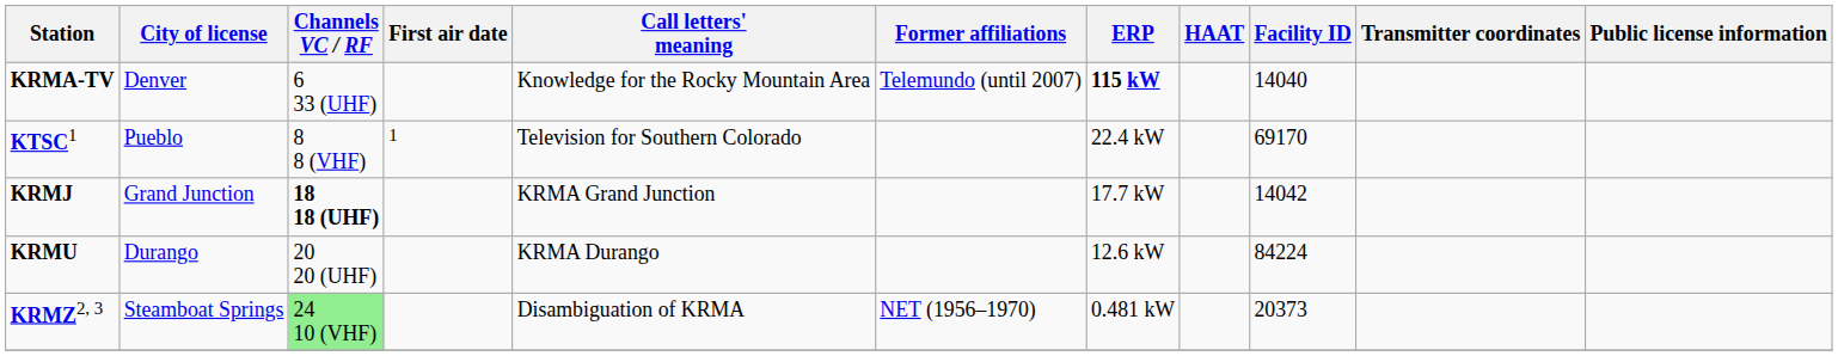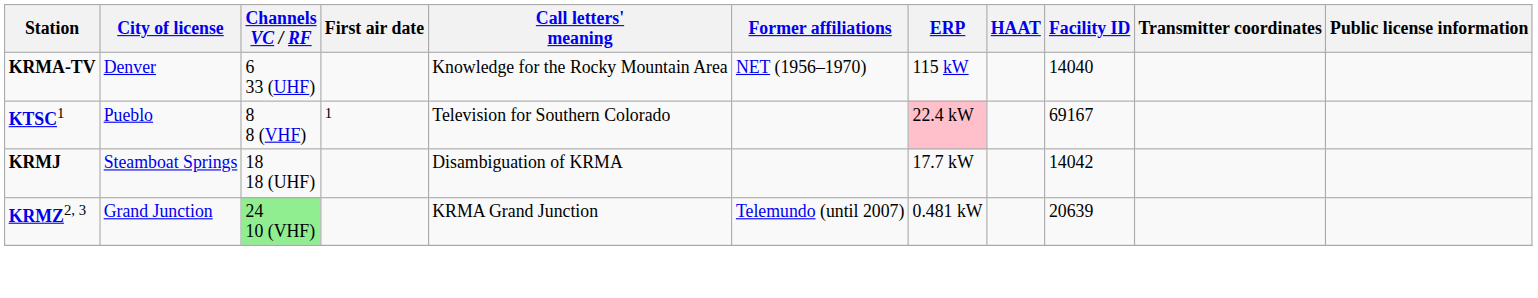 <table class="wikitable">
 <tr>
 <th>Station</th>
 <th><a href='#'>City of license</a><br></th>
 <th><a href='#'>Channels</a><br><em><a href='#'>VC</a> / <a href='#'>RF</a></em></th>
 <th>First air date</th>
 <th><a href='#'>Call letters'<br>meaning</a></th>
 <th><a href='#'>Former affiliations</a></th>
 <th><a href='#'>ERP</a></th>
 <th><a href='#'>HAAT</a></th>
 <th><a href='#'>Facility ID</a></th>
 <th>Transmitter coordinates</th>
 <th>Public license information</th>
 </tr>
 <tr style="vertical-align: top; text-align: left;">
 <td><strong>KRMA-TV</strong></td>
 <td><a href='#'>Denver</a></td>
 <td>6<br>33 (<a href='#'>UHF</a>)</td>
 <td></td>
 <td>Knowledge for the Rocky Mountain Area</td>
-<td><a href='#'>Telemundo</a> (until 2007)</td>
-<td><strong>115 <a href='#'>kW</a></strong></td>
+<td><a href='#'>NET</a> (1956–1970)</td>
+<td>115 <a href='#'>kW</a></td>
 <td></td>
 <td>14040</td>
 <td></td>
 <td></td>
 </tr>
 <tr style="vertical-align: top; text-align: left;">
 <td><strong><a href='#'>KTSC</a></strong><sup>1</sup></td>
 <td><a href='#'>Pueblo</a><br></td>
 <td>8<br>8 (<a href='#'>VHF</a>)</td>
 <td><sup>1</sup></td>
 <td>Television for Southern Colorado</td>
 <td></td>
-<td>22.4 kW</td>
+<td style="background: pink;">22.4 kW</td>
 <td></td>
-<td>69170</td>
+<td>69167</td>
 <td></td>
 <td></td>
 </tr>
 <tr style="vertical-align: top; text-align: left;">
 <td><strong>KRMJ</strong></td>
-<td><a href='#'>Grand Junction</a></td>
-<td><strong>18<br>18 (UHF)</strong></td>
+<td><a href='#'>Steamboat Springs</a></td>
+<td>18<br>18 (UHF)</td>
 <td></td>
-<td>KRMA Grand Junction</td>
+<td>Disambiguation of KRMA</td>
 <td></td>
 <td>17.7 kW</td>
 <td></td>
 <td>14042</td>
 <td></td>
 <td></td>
 </tr>
 <tr style="vertical-align: top; text-align: left;">
-<td><strong>KRMU</strong></td>
-<td><a href='#'>Durango</a><br></td>
-<td>20<br>20 (UHF)</td>
-<td></td>
-<td>KRMA Durango</td>
-<td></td>
-<td>12.6 kW</td>
-<td></td>
-<td>84224</td>
-<td></td>
-<td></td>
-</tr>
-<tr style="vertical-align: top; text-align: left;">
 <td><strong><a href='#'>KRMZ</a></strong><sup>2, 3</sup></td>
-<td><a href='#'>Steamboat Springs</a></td>
+<td><a href='#'>Grand Junction</a></td>
 <td style="background: lightgreen;">24<br>10 (VHF)</td>
 <td></td>
-<td>Disambiguation of KRMA</td>
-<td><a href='#'>NET</a> (1956–1970)</td>
+<td>KRMA Grand Junction</td>
+<td><a href='#'>Telemundo</a> (until 2007)</td>
 <td>0.481 kW</td>
 <td></td>
-<td>20373</td>
+<td>20639</td>
 <td></td>
 <td></td>
 </tr>
 <tr style="vertical-align: top; text-align: left;">
 </tr>
 </table>
